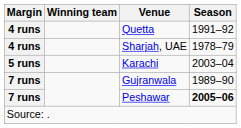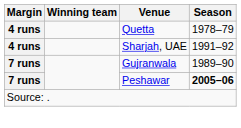 <table class="wikitable">
 <tr>
 <th align="center"><strong>Margin</strong></th>
 <th align="center"><strong>Winning team</strong></th>
 <th align="center"><strong>Venue</strong></th>
 <th align="center"><strong>Season</strong></th>
 </tr>
 <tr>
 <th>4 runs</th>
 <td></td>
 <td><a href='#'>Quetta</a></td>
-<td>1991–92</td>
+<td>1978–79</td>
 </tr>
 <tr>
 <th>4 runs</th>
 <td></td>
 <td><a href='#'>Sharjah</a>, UAE</td>
-<td>1978–79</td>
-</tr>
-<tr>
-<th>5 runs</th>
-<td></td>
-<td><a href='#'>Karachi</a></td>
-<td>2003–04</td>
+<td>1991–92</td>
 </tr>
 <tr>
 <th>7 runs</th>
 <td rowspan=2></td>
 <td><a href='#'>Gujranwala</a></td>
 <td>1989–90</td>
 </tr>
 <tr>
 <th>7 runs</th>
 <td><a href='#'>Peshawar</a></td>
 <td><strong>2005–06</strong></td>
 </tr>
 <tr>
 <td colspan="4">Source: .</td>
 </tr>
 </table>
